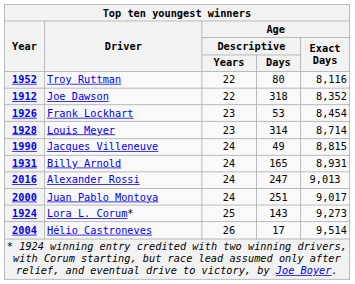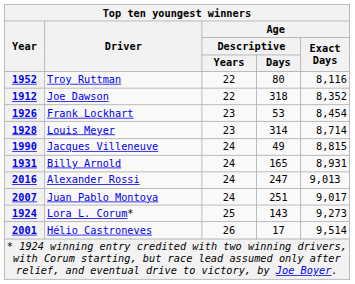 <table class="wikitable">
 <tr>
 <td style="background:#F2F2F2;" align="center" colspan="5"><strong>Top ten youngest winners</strong></td>
 </tr>
 <tr>
 <td style="background:#F2F2F2;" align="center" rowspan="3"><strong>Year</strong></td>
 <td style="background:#F2F2F2;" align="center" rowspan="3"><strong>Driver</strong></td>
 <td style="background:#F2F2F2;" align="center" colspan="3"><strong>Age</strong></td>
 </tr>
 <tr>
 <td style="background:#F2F2F2;" align="center" colspan="2"><strong>Descriptive</strong></td>
 <td style="background:#F2F2F2;" align="center" rowspan="2"><strong>Exact<br>Days</strong></td>
 </tr>
 <tr>
 <td style="background:#F2F2F2;" align="center"><strong>Years</strong></td>
 <td style="background:#F2F2F2;" align="center"><strong>Days</strong></td>
 </tr>
 <tr>
 <td style="background:#F2F2F2;" align="center"><strong><a href='#'>1952</a></strong></td>
 <td> <a href='#'>Troy Ruttman</a></td>
 <td align="center">22</td>
 <td align="center">80</td>
 <td align="right">8,116</td>
 </tr>
 <tr>
 <td style="background:#F2F2F2;" align="center"><strong><a href='#'>1912</a></strong></td>
 <td> <a href='#'>Joe Dawson</a></td>
 <td align="center">22</td>
 <td align="center">318</td>
 <td align="right">8,352</td>
 </tr>
 <tr>
 <td style="background:#F2F2F2;" align="center"><strong><a href='#'>1926</a></strong></td>
 <td> <a href='#'>Frank Lockhart</a></td>
 <td align="center">23</td>
 <td align="center">53</td>
 <td align="right">8,454</td>
 </tr>
 <tr>
 <td style="background:#F2F2F2;" align="center"><strong><a href='#'>1928</a></strong></td>
 <td> <a href='#'>Louis Meyer</a></td>
 <td align="center">23</td>
 <td align="center">314</td>
 <td align="right">8,714</td>
 </tr>
 <tr>
 <td style="background:#F2F2F2;" align="center"><strong><a href='#'>1990</a></strong></td>
 <td> <a href='#'>Jacques Villeneuve</a></td>
 <td align="center">24</td>
 <td align="center">49</td>
 <td align="right">8,815</td>
 </tr>
 <tr>
 <td style="background:#F2F2F2;" align="center"><strong><a href='#'>1931</a></strong></td>
 <td> <a href='#'>Billy Arnold</a></td>
 <td align="center">24</td>
 <td align="center">165</td>
 <td align="right">8,931</td>
 </tr>
 <tr>
 <td style="background:#F2F2F2;" align="center"><strong><a href='#'>2016</a></strong></td>
 <td> <a href='#'>Alexander Rossi</a></td>
 <td align="center">24</td>
 <td align="center">247</td>
 <td align="center">9,013</td>
 </tr>
 <tr>
-<td style="background:#F2F2F2;" align="center"><strong><a href='#'>2000</a></strong></td>
+<td style="background:#F2F2F2;" align="center"><strong><a href='#'>2007</a></strong></td>
 <td> <a href='#'>Juan Pablo Montoya</a></td>
 <td align="center">24</td>
 <td align="center">251</td>
 <td align="right">9,017</td>
 </tr>
 <tr>
 <td style="background:#F2F2F2;" align="center"><strong><a href='#'>1924</a></strong></td>
 <td> <a href='#'>Lora L. Corum</a>*</td>
 <td align="center">25</td>
 <td align="center">143</td>
 <td align="right">9,273</td>
 </tr>
 <tr>
-<td style="background:#F2F2F2;" align="center"><strong><a href='#'>2004</a></strong></td>
+<td style="background:#F2F2F2;" align="center"><strong><a href='#'>2001</a></strong></td>
 <td> <a href='#'>Hélio Castroneves</a></td>
 <td align="center">26</td>
 <td align="center">17</td>
 <td align="right">9,514</td>
 </tr>
 <tr>
 <td style="background:#F2F2F2;" align="center" colspan="5"><em>* 1924 winning entry credited with two winning drivers,<br>with Corum starting, but race lead assumed only after<br>relief, and eventual drive to victory, by  <a href='#'>Joe Boyer</a>.</em></td>
 </tr>
 </table>
